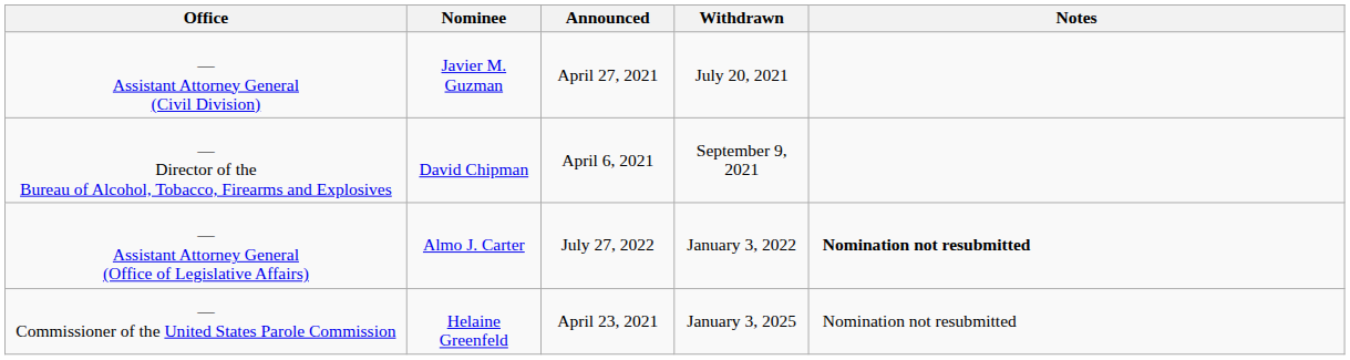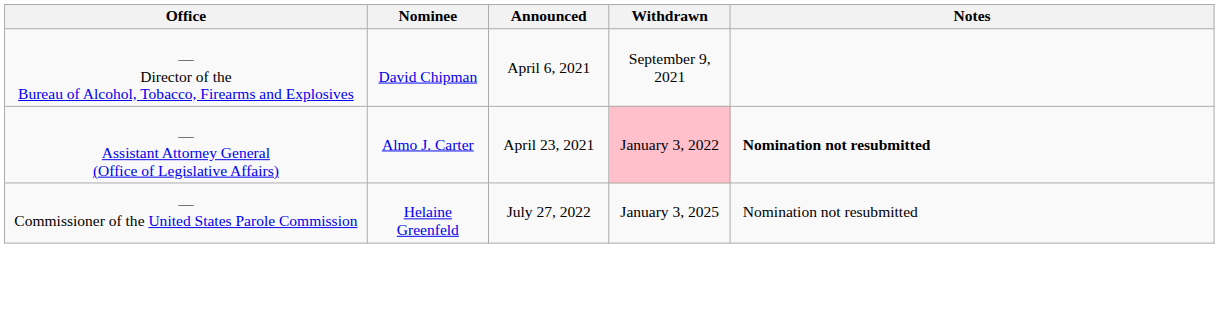 <table class="wikitable sortable" style="text-align:center">
 <tr>
 <th style="width:30%;">Office</th>
 <th style="width:10%;">Nominee</th>
 <th style="width:10%;" data-sort-type="date">Announced</th>
 <th style="width:10%;" data-sort-type="date">Withdrawn</th>
 <th style="width:50%;">Notes</th>
-</tr>
-<tr>
-<td><br>—<br><a href='#'>Assistant Attorney General<br>(Civil Division)</a></td>
-<td><a href='#'>Javier M. Guzman</a></td>
-<td>April 27, 2021</td>
-<td>July 20, 2021</td>
-<td style="text-align:left; padding:1%;"></td>
 </tr>
 <tr>
 <td><br>—<br>Director of the<br><a href='#'>Bureau of Alcohol, Tobacco, Firearms and Explosives</a></td>
 <td><br><a href='#'>David Chipman</a></td>
 <td>April 6, 2021</td>
 <td>September 9, 2021</td>
 <td style="text-align:left; padding:1%;"></td>
 </tr>
 <tr>
 <td><br>—<br><a href='#'>Assistant Attorney General<br>(Office of Legislative Affairs)</a></td>
 <td><a href='#'>Almo J. Carter</a></td>
-<td>July 27, 2022</td>
-<td>January 3, 2022</td>
+<td>April 23, 2021</td>
+<td style="background: pink;">January 3, 2022</td>
 <td style="text-align:left; padding:1%;"><strong>Nomination not resubmitted</strong></td>
 </tr>
 <tr>
 <td>—<br>Commissioner of the <a href='#'>United States Parole Commission</a></td>
 <td><br><a href='#'>Helaine Greenfeld</a></td>
-<td>April 23, 2021</td>
+<td>July 27, 2022</td>
 <td>January 3, 2025</td>
 <td style="text-align:left; padding:1%;">Nomination not resubmitted</td>
 </tr>
 </table>
